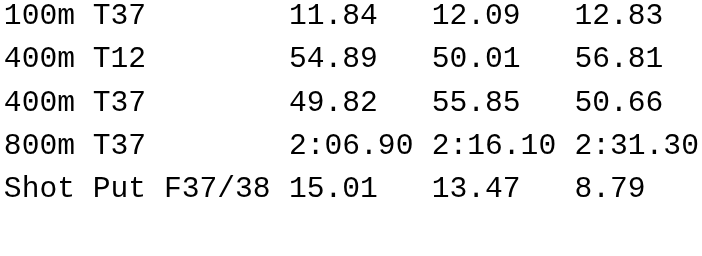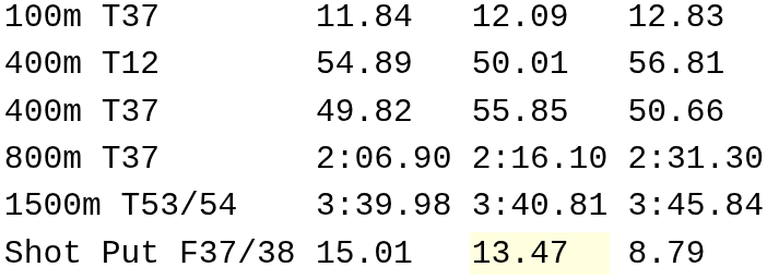 <table>
 <tr>
 <td>100m T37</td>
 <td></td>
 <td>11.84</td>
 <td></td>
 <td>12.09</td>
 <td></td>
 <td>12.83</td>
 </tr>
 <tr>
 <td>400m T12</td>
 <td></td>
 <td>54.89</td>
 <td></td>
 <td>50.01</td>
 <td></td>
 <td>56.81</td>
 </tr>
 <tr>
 <td>400m T37</td>
 <td></td>
 <td>49.82</td>
 <td></td>
 <td>55.85</td>
 <td></td>
 <td>50.66</td>
 </tr>
 <tr>
 <td>800m T37</td>
 <td></td>
 <td>2:06.90</td>
 <td></td>
 <td>2:16.10</td>
 <td></td>
 <td>2:31.30</td>
 </tr>
 <tr>
+<td>1500m T53/54</td>
+<td></td>
+<td>3:39.98</td>
+<td></td>
+<td>3:40.81</td>
+<td></td>
+<td>3:45.84</td>
+</tr>
+<tr>
 <td>Shot Put F37/38</td>
 <td></td>
 <td>15.01</td>
 <td></td>
-<td>13.47</td>
+<td style="background: lightyellow;">13.47</td>
 <td></td>
 <td>8.79</td>
 </tr>
 </table>
